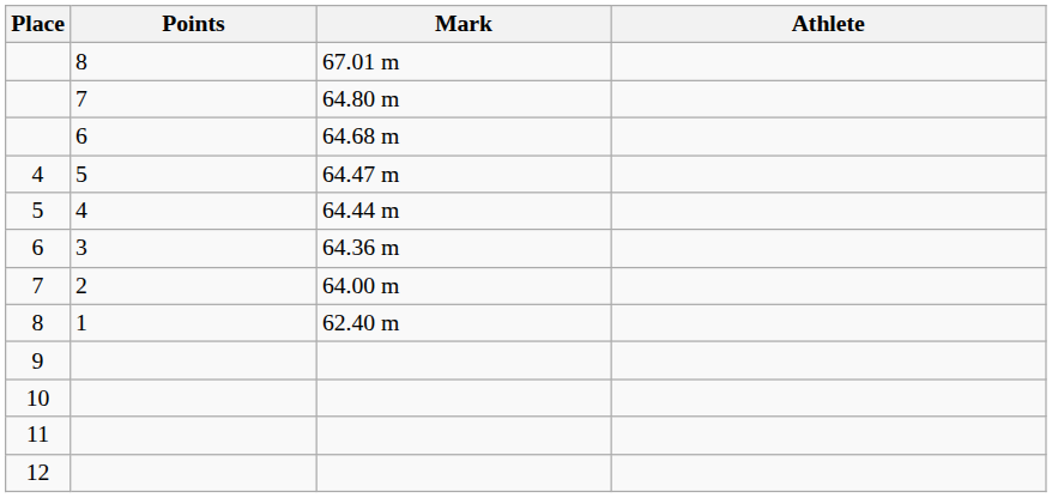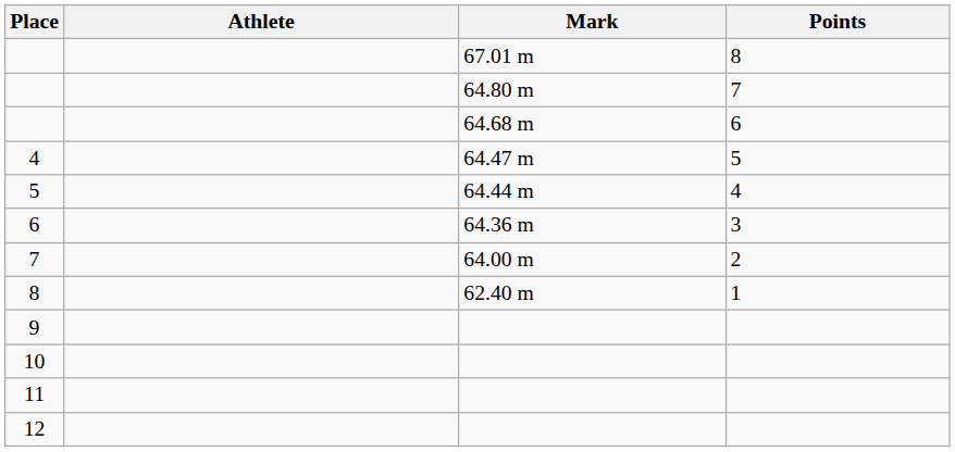 <table class=wikitable>
 <tr>
 <th>Place</th>
+<th style="width:18em">Athlete</th>
+<th style="width:12em">Mark</th>
 <th style="width:10em">Points</th>
-<th style="width:12em">Mark</th>
-<th style="width:18em">Athlete</th>
 </tr>
 <tr>
 <td align=center></td>
+<td></td>
+<td>67.01 m</td>
 <td>8</td>
-<td>67.01 m</td>
-<td></td>
 </tr>
 <tr>
 <td align=center></td>
+<td></td>
+<td>64.80 m</td>
 <td>7</td>
-<td>64.80 m</td>
-<td></td>
 </tr>
 <tr>
 <td align=center></td>
+<td></td>
+<td>64.68 m</td>
 <td>6</td>
-<td>64.68 m</td>
-<td></td>
 </tr>
 <tr>
 <td align=center>4</td>
+<td></td>
+<td>64.47 m</td>
 <td>5</td>
-<td>64.47 m</td>
-<td></td>
 </tr>
 <tr>
 <td align=center>5</td>
+<td></td>
+<td>64.44 m</td>
 <td>4</td>
-<td>64.44 m</td>
-<td></td>
 </tr>
 <tr>
 <td align=center>6</td>
+<td></td>
+<td>64.36 m</td>
 <td>3</td>
-<td>64.36 m</td>
-<td></td>
 </tr>
 <tr>
 <td align=center>7</td>
+<td></td>
+<td>64.00 m</td>
 <td>2</td>
-<td>64.00 m</td>
-<td></td>
 </tr>
 <tr>
 <td align=center>8</td>
+<td></td>
+<td>62.40 m</td>
 <td>1</td>
-<td>62.40 m</td>
-<td></td>
 </tr>
 <tr>
 <td align=center>9</td>
 <td></td>
 <td></td>
 <td></td>
 </tr>
 <tr>
 <td align=center>10</td>
 <td></td>
 <td></td>
 <td></td>
 </tr>
 <tr>
 <td align=center>11</td>
 <td></td>
 <td></td>
 <td></td>
 </tr>
 <tr>
 <td align=center>12</td>
 <td></td>
 <td></td>
 <td></td>
 </tr>
 </table>
